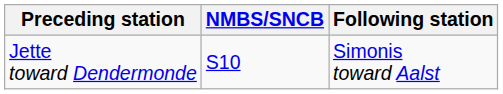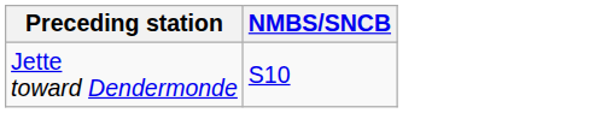 <table class="wikitable">
 <tr>
 <th>Preceding station</th>
 <th><a href='#'>NMBS/SNCB</a></th>
-<th>Following station</th>
 </tr>
 <tr>
 <td><a href='#'>Jette</a><br><em>toward <a href='#'>Dendermonde</a></em></td>
 <td><a href='#'>S10</a></td>
-<td><a href='#'>Simonis</a><br><em>toward <a href='#'>Aalst</a></em></td>
 </tr>
 </table>
